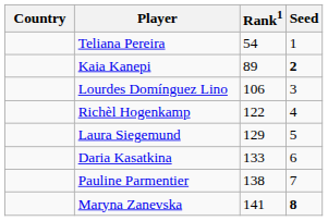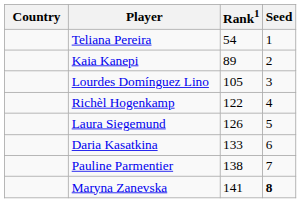 <table class="sortable wikitable">
 <tr>
 <th width="70">Country</th>
 <th width="175">Player</th>
 <th>Rank<sup>1</sup></th>
 <th>Seed</th>
 </tr>
 <tr>
 <td></td>
 <td><a href='#'>Teliana Pereira</a></td>
 <td>54</td>
 <td>1</td>
 </tr>
 <tr>
 <td></td>
 <td><a href='#'>Kaia Kanepi</a></td>
 <td>89</td>
-<td><strong>2</strong></td>
+<td>2</td>
 </tr>
 <tr>
 <td></td>
 <td><a href='#'>Lourdes Domínguez Lino</a></td>
-<td>106</td>
+<td>105</td>
 <td>3</td>
 </tr>
 <tr>
 <td></td>
 <td><a href='#'>Richèl Hogenkamp</a></td>
 <td>122</td>
 <td>4</td>
 </tr>
 <tr>
 <td></td>
 <td><a href='#'>Laura Siegemund</a></td>
-<td>129</td>
+<td>126</td>
 <td>5</td>
 </tr>
 <tr>
 <td></td>
 <td><a href='#'>Daria Kasatkina</a></td>
 <td>133</td>
 <td>6</td>
 </tr>
 <tr>
 <td></td>
 <td><a href='#'>Pauline Parmentier</a></td>
 <td>138</td>
 <td>7</td>
 </tr>
 <tr>
 <td></td>
 <td><a href='#'>Maryna Zanevska</a></td>
 <td>141</td>
 <td><strong>8</strong></td>
 </tr>
 </table>
